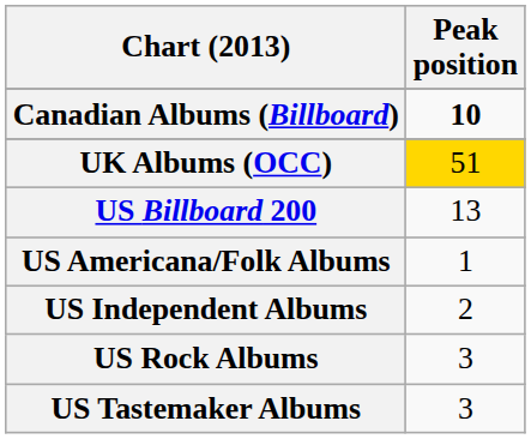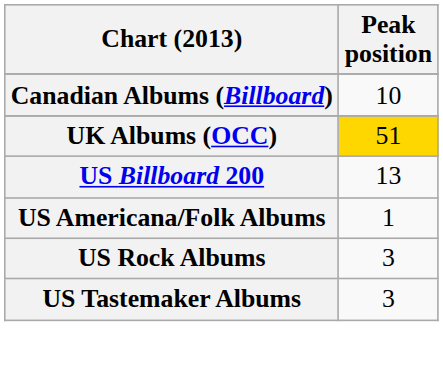 <table class="wikitable sortable plainrowheaders">
 <tr>
 <th>Chart (2013)</th>
 <th>Peak<br>position</th>
 </tr>
 <tr>
 </tr>
 <tr>
 <th scope="row">Canadian Albums (<em><a href='#'>Billboard</a></em>)</th>
-<td style="text-align:center;"><strong>10</strong></td>
+<td style="text-align:center;">10</td>
 </tr>
 <tr>
 </tr>
 <tr>
 </tr>
 <tr>
 <th scope="row">UK Albums (<a href='#'>OCC</a>)</th>
 <td style="background: gold; text-align:center;">51</td>
 </tr>
 <tr>
 <th scope="row"><a href='#'>US <em>Billboard</em> 200</a></th>
 <td style="text-align:center;">13</td>
 </tr>
 <tr>
 <th scope="row">US Americana/Folk Albums</th>
 <td style="text-align:center;">1</td>
 </tr>
 <tr>
-<th scope="row">US Independent Albums</th>
-<td style="text-align:center;">2</td>
-</tr>
-<tr>
 <th scope="row">US Rock Albums</th>
 <td style="text-align:center;">3</td>
 </tr>
 <tr>
 <th scope="row">US Tastemaker Albums</th>
 <td style="text-align:center;">3</td>
 </tr>
 </table>
